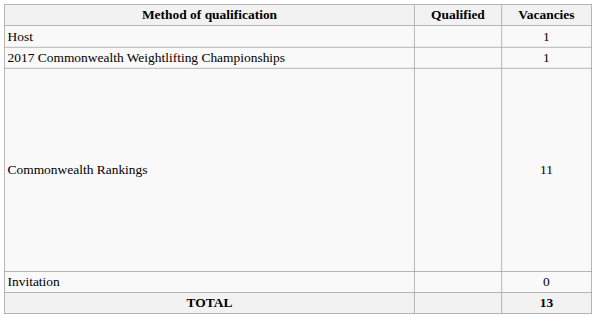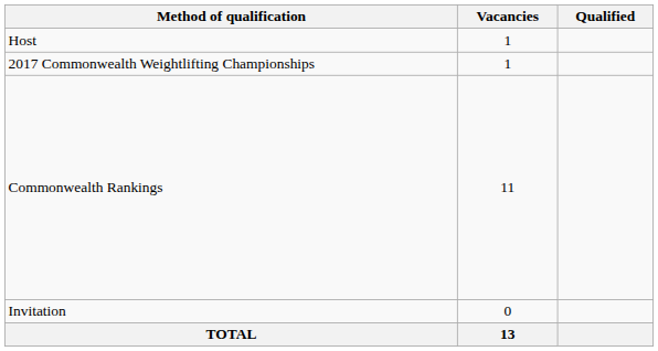 <table class = "wikitable" width=700>
 <tr>
 <th>Method of qualification</th>
+<th>Vacancies</th>
 <th>Qualified</th>
-<th>Vacancies</th>
 </tr>
 <tr>
 <td>Host</td>
+<td align="center">1</td>
 <td></td>
-<td align="center">1</td>
 </tr>
 <tr>
 <td>2017 Commonwealth Weightlifting Championships</td>
+<td align="center">1</td>
 <td></td>
-<td align="center">1</td>
 </tr>
 <tr>
 <td>Commonwealth Rankings</td>
+<td align="center">11</td>
 <td><br><br><br><br><br><br><br><br><s></s><br><s></s><br><br><br><br></td>
-<td align="center">11</td>
 </tr>
 <tr>
 <td>Invitation</td>
+<td align="center">0</td>
 <td></td>
-<td align="center">0</td>
 </tr>
 <tr>
 <th>TOTAL</th>
+<th>13</th>
 <th></th>
-<th>13</th>
 </tr>
 </table>
